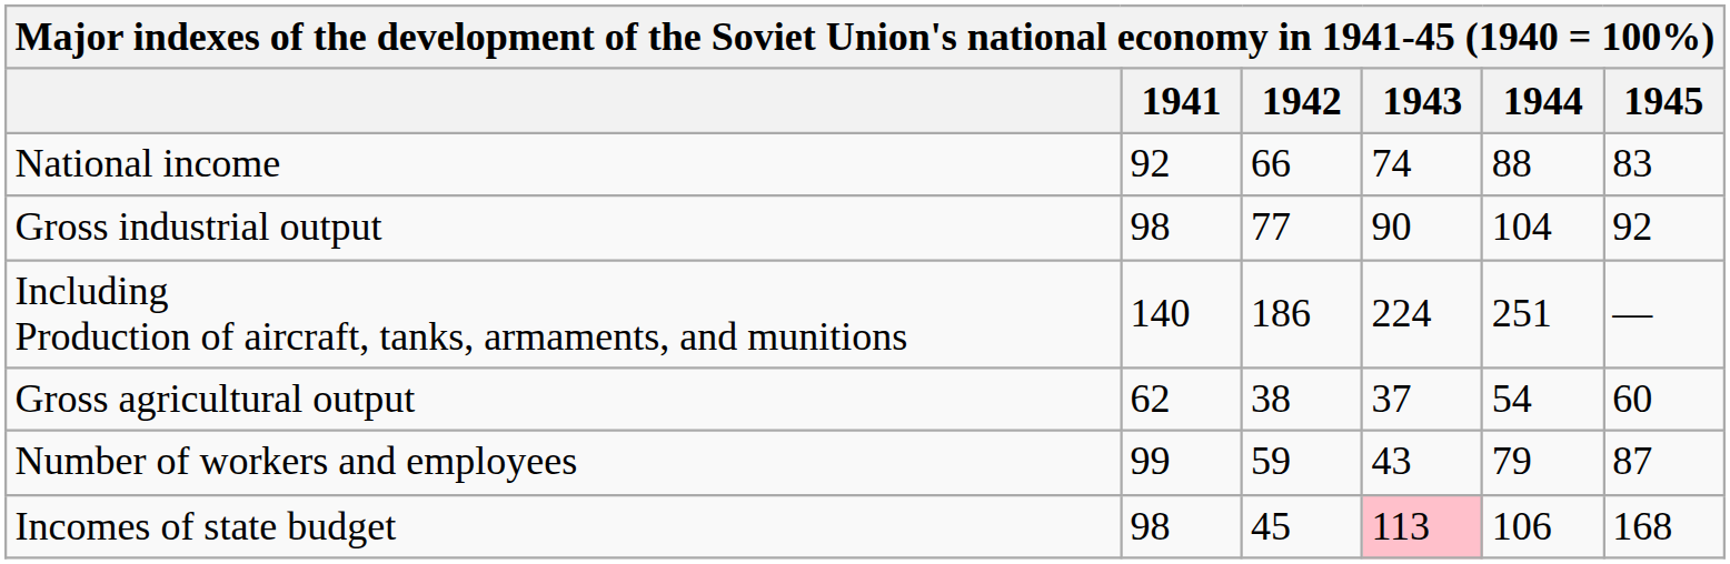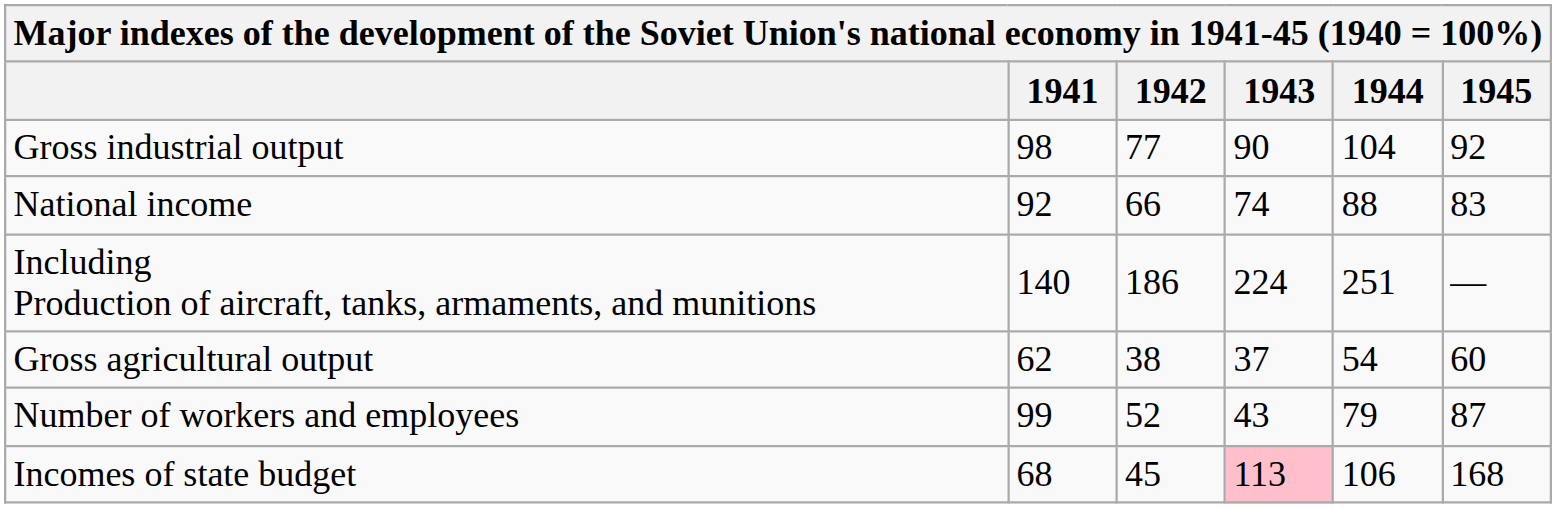 <table class="wikitable">
 <tr>
 <th colspan="6">Major indexes of the development of the Soviet Union's national economy in 1941-45 (1940 = 100%)</th>
 </tr>
 <tr>
 <th></th>
 <th>1941</th>
 <th>1942</th>
 <th>1943</th>
 <th>1944</th>
 <th>1945</th>
 </tr>
 <tr>
+<td>Gross industrial output</td>
+<td>98</td>
+<td>77</td>
+<td>90</td>
+<td>104</td>
+<td>92</td>
+</tr>
+<tr>
 <td>National income</td>
 <td>92</td>
 <td>66</td>
 <td>74</td>
 <td>88</td>
 <td>83</td>
-</tr>
-<tr>
-<td>Gross industrial output</td>
-<td>98</td>
-<td>77</td>
-<td>90</td>
-<td>104</td>
-<td>92</td>
 </tr>
 <tr>
 <td>Including<br>Production of aircraft, tanks, armaments, and munitions</td>
 <td>140</td>
 <td>186</td>
 <td>224</td>
 <td>251</td>
 <td>—</td>
 </tr>
 <tr>
 <td>Gross agricultural output</td>
 <td>62</td>
 <td>38</td>
 <td>37</td>
 <td>54</td>
 <td>60</td>
 </tr>
 <tr>
 <td>Number of workers and employees</td>
 <td>99</td>
-<td>59</td>
+<td>52</td>
 <td>43</td>
 <td>79</td>
 <td>87</td>
 </tr>
 <tr>
 <td>Incomes of state budget</td>
-<td>98</td>
+<td>68</td>
 <td>45</td>
 <td style="background: pink;">113</td>
 <td>106</td>
 <td>168</td>
 </tr>
 </table>
